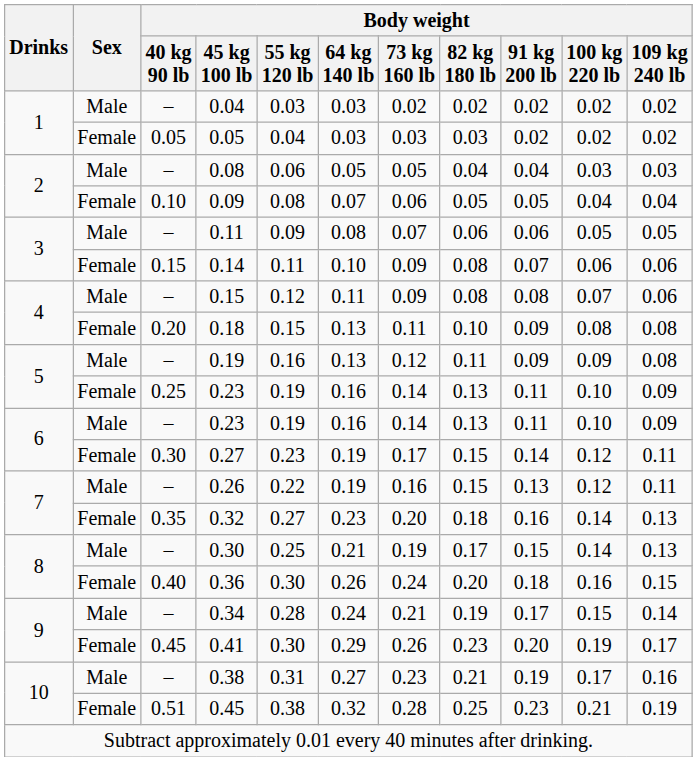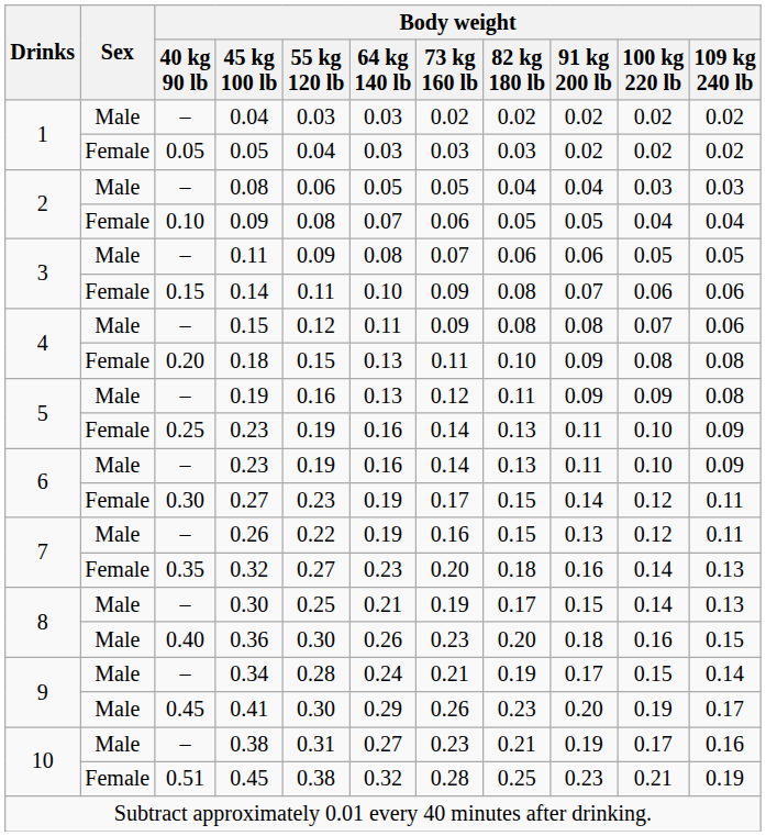 <table class="wikitable sortable" style="text-align: center">
 <tr>
 <th scope="col" rowspan="2">Drinks</th>
 <th scope="col" rowspan="2">Sex</th>
 <th scope="col" colspan="9">Body weight</th>
 </tr>
 <tr>
 <th scope="col" class="nowrap">40 kg<br>90 lb</th>
 <th scope="col" class="nowrap">45 kg<br>100 lb</th>
 <th scope="col" class="nowrap">55 kg<br>120 lb</th>
 <th scope="col" class="nowrap">64 kg<br>140 lb</th>
 <th scope="col" class="nowrap">73 kg<br>160 lb</th>
 <th scope="col" class="nowrap">82 kg<br>180 lb</th>
 <th scope="col" class="nowrap">91 kg<br>200 lb</th>
 <th scope="col" class="nowrap">100 kg<br>220 lb</th>
 <th scope="col" class="nowrap">109 kg<br>240 lb</th>
 </tr>
 <tr>
 <td rowspan="2">1</td>
 <td>Male</td>
 <td>–</td>
 <td>0.04</td>
 <td>0.03</td>
 <td>0.03</td>
 <td>0.02</td>
 <td>0.02</td>
 <td>0.02</td>
 <td>0.02</td>
 <td>0.02</td>
 </tr>
 <tr>
 <td>Female</td>
 <td>0.05</td>
 <td>0.05</td>
 <td>0.04</td>
 <td>0.03</td>
 <td>0.03</td>
 <td>0.03</td>
 <td>0.02</td>
 <td>0.02</td>
 <td>0.02</td>
 </tr>
 <tr>
 <td rowspan="2">2</td>
 <td>Male</td>
 <td>–</td>
 <td>0.08</td>
 <td>0.06</td>
 <td>0.05</td>
 <td>0.05</td>
 <td>0.04</td>
 <td>0.04</td>
 <td>0.03</td>
 <td>0.03</td>
 </tr>
 <tr>
 <td>Female</td>
 <td>0.10</td>
 <td>0.09</td>
 <td>0.08</td>
 <td>0.07</td>
 <td>0.06</td>
 <td>0.05</td>
 <td>0.05</td>
 <td>0.04</td>
 <td>0.04</td>
 </tr>
 <tr>
 <td rowspan="2">3</td>
 <td>Male</td>
 <td>–</td>
 <td>0.11</td>
 <td>0.09</td>
 <td>0.08</td>
 <td>0.07</td>
 <td>0.06</td>
 <td>0.06</td>
 <td>0.05</td>
 <td>0.05</td>
 </tr>
 <tr>
 <td>Female</td>
 <td>0.15</td>
 <td>0.14</td>
 <td>0.11</td>
 <td>0.10</td>
 <td>0.09</td>
 <td>0.08</td>
 <td>0.07</td>
 <td>0.06</td>
 <td>0.06</td>
 </tr>
 <tr>
 <td rowspan="2">4</td>
 <td>Male</td>
 <td>–</td>
 <td>0.15</td>
 <td>0.12</td>
 <td>0.11</td>
 <td>0.09</td>
 <td>0.08</td>
 <td>0.08</td>
 <td>0.07</td>
 <td>0.06</td>
 </tr>
 <tr>
 <td>Female</td>
 <td>0.20</td>
 <td>0.18</td>
 <td>0.15</td>
 <td>0.13</td>
 <td>0.11</td>
 <td>0.10</td>
 <td>0.09</td>
 <td>0.08</td>
 <td>0.08</td>
 </tr>
 <tr>
 <td rowspan="2">5</td>
 <td>Male</td>
 <td>–</td>
 <td>0.19</td>
 <td>0.16</td>
 <td>0.13</td>
 <td>0.12</td>
 <td>0.11</td>
 <td>0.09</td>
 <td>0.09</td>
 <td>0.08</td>
 </tr>
 <tr>
 <td>Female</td>
 <td>0.25</td>
 <td>0.23</td>
 <td>0.19</td>
 <td>0.16</td>
 <td>0.14</td>
 <td>0.13</td>
 <td>0.11</td>
 <td>0.10</td>
 <td>0.09</td>
 </tr>
 <tr>
 <td rowspan="2">6</td>
 <td>Male</td>
 <td>–</td>
 <td>0.23</td>
 <td>0.19</td>
 <td>0.16</td>
 <td>0.14</td>
 <td>0.13</td>
 <td>0.11</td>
 <td>0.10</td>
 <td>0.09</td>
 </tr>
 <tr>
 <td>Female</td>
 <td>0.30</td>
 <td>0.27</td>
 <td>0.23</td>
 <td>0.19</td>
 <td>0.17</td>
 <td>0.15</td>
 <td>0.14</td>
 <td>0.12</td>
 <td>0.11</td>
 </tr>
 <tr>
 <td rowspan="2">7</td>
 <td>Male</td>
 <td>–</td>
 <td>0.26</td>
 <td>0.22</td>
 <td>0.19</td>
 <td>0.16</td>
 <td>0.15</td>
 <td>0.13</td>
 <td>0.12</td>
 <td>0.11</td>
 </tr>
 <tr>
 <td>Female</td>
 <td>0.35</td>
 <td>0.32</td>
 <td>0.27</td>
 <td>0.23</td>
 <td>0.20</td>
 <td>0.18</td>
 <td>0.16</td>
 <td>0.14</td>
 <td>0.13</td>
 </tr>
 <tr>
 <td rowspan="2">8</td>
 <td>Male</td>
 <td>–</td>
 <td>0.30</td>
 <td>0.25</td>
 <td>0.21</td>
 <td>0.19</td>
 <td>0.17</td>
 <td>0.15</td>
 <td>0.14</td>
 <td>0.13</td>
 </tr>
 <tr>
-<td>Female</td>
+<td>Male</td>
 <td>0.40</td>
 <td>0.36</td>
 <td>0.30</td>
 <td>0.26</td>
-<td>0.24</td>
+<td>0.23</td>
 <td>0.20</td>
 <td>0.18</td>
 <td>0.16</td>
 <td>0.15</td>
 </tr>
 <tr>
 <td rowspan="2">9</td>
 <td>Male</td>
 <td>–</td>
 <td>0.34</td>
 <td>0.28</td>
 <td>0.24</td>
 <td>0.21</td>
 <td>0.19</td>
 <td>0.17</td>
 <td>0.15</td>
 <td>0.14</td>
 </tr>
 <tr>
-<td>Female</td>
+<td>Male</td>
 <td>0.45</td>
 <td>0.41</td>
 <td>0.30</td>
 <td>0.29</td>
 <td>0.26</td>
 <td>0.23</td>
 <td>0.20</td>
 <td>0.19</td>
 <td>0.17</td>
 </tr>
 <tr>
 <td rowspan="2">10</td>
 <td>Male</td>
 <td>–</td>
 <td>0.38</td>
 <td>0.31</td>
 <td>0.27</td>
 <td>0.23</td>
 <td>0.21</td>
 <td>0.19</td>
 <td>0.17</td>
 <td>0.16</td>
 </tr>
 <tr>
 <td>Female</td>
 <td>0.51</td>
 <td>0.45</td>
 <td>0.38</td>
 <td>0.32</td>
 <td>0.28</td>
 <td>0.25</td>
 <td>0.23</td>
 <td>0.21</td>
 <td>0.19</td>
 </tr>
 <tr class="sortbottom">
 <td colspan="11" style="text-align: center">Subtract approximately 0.01 every 40 minutes after drinking.</td>
 </tr>
 </table>
